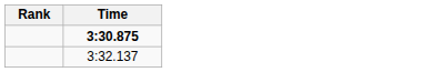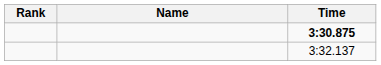 <table class="wikitable" style="text-align:center;">
 <tr>
 <th style="width:4em">Rank</th>
+<th style="width:19em">Name</th>
 <th style="width:7em">Time</th>
 </tr>
 <tr>
 <td></td>
+<td align=left><strong></strong></td>
 <td><strong>3:30.875</strong></td>
 </tr>
 <tr>
 <td></td>
+<td align=left></td>
 <td>3:32.137</td>
 </tr>
 </table>
